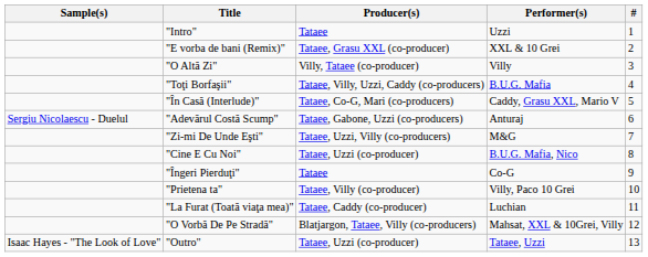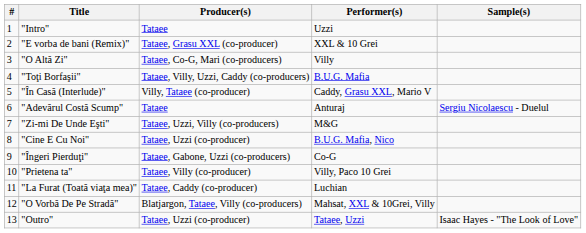 <table class="wikitable">
 <tr>
-<th>Sample(s)</th>
+<th>#</th>
 <th>Title</th>
 <th>Producer(s)</th>
 <th>Performer(s)</th>
-<th>#</th>
+<th>Sample(s)</th>
 </tr>
 <tr>
-<td></td>
+<td>1</td>
 <td>"Intro"</td>
 <td><a href='#'>Tataee</a></td>
 <td>Uzzi</td>
-<td>1</td>
+<td></td>
 </tr>
 <tr>
-<td></td>
+<td>2</td>
 <td>"E vorba de bani (Remix)"</td>
 <td><a href='#'>Tataee</a>, <a href='#'>Grasu XXL</a> (co-producer)</td>
 <td>XXL & 10 Grei</td>
-<td>2</td>
+<td></td>
 </tr>
 <tr>
+<td>3</td>
+<td>"O Altă Zi"</td>
+<td><a href='#'>Tataee</a>, Co-G, Mari (co-producers)</td>
+<td>Villy</td>
 <td></td>
-<td>"O Altă Zi"</td>
-<td>Villy, <a href='#'>Tataee</a> (co-producer)</td>
-<td>Villy</td>
-<td>3</td>
 </tr>
 <tr>
-<td></td>
+<td>4</td>
 <td>"Toţi Borfaşii"</td>
 <td><a href='#'>Tataee</a>, Villy, Uzzi, Caddy (co-producers)</td>
 <td><a href='#'>B.U.G. Mafia</a></td>
-<td>4</td>
+<td></td>
 </tr>
 <tr>
+<td>5</td>
+<td>"În Casă (Interlude)"</td>
+<td>Villy, <a href='#'>Tataee</a> (co-producer)</td>
+<td>Caddy, <a href='#'>Grasu XXL</a>, Mario V</td>
 <td></td>
-<td>"În Casă (Interlude)"</td>
-<td><a href='#'>Tataee</a>, Co-G, Mari (co-producers)</td>
-<td>Caddy, <a href='#'>Grasu XXL</a>, Mario V</td>
-<td>5</td>
 </tr>
 <tr>
+<td>6</td>
+<td>"Adevărul Costă Scump"</td>
+<td><a href='#'>Tataee</a></td>
+<td>Anturaj</td>
 <td><a href='#'>Sergiu Nicolaescu</a> - Duelul</td>
-<td>"Adevărul Costă Scump"</td>
-<td><a href='#'>Tataee</a>, Gabone, Uzzi (co-producers)</td>
-<td>Anturaj</td>
-<td>6</td>
 </tr>
 <tr>
-<td></td>
+<td>7</td>
 <td>"Zi-mi De Unde Eşti"</td>
 <td><a href='#'>Tataee</a>, Uzzi, Villy (co-producers)</td>
 <td>M&G</td>
-<td>7</td>
+<td></td>
 </tr>
 <tr>
-<td></td>
+<td>8</td>
 <td>"Cine E Cu Noi"</td>
 <td><a href='#'>Tataee</a>, Uzzi (co-producer)</td>
 <td><a href='#'>B.U.G. Mafia</a>, <a href='#'>Nico</a></td>
-<td>8</td>
+<td></td>
 </tr>
 <tr>
+<td>9</td>
+<td>"Îngeri Pierduţi"</td>
+<td><a href='#'>Tataee</a>, Gabone, Uzzi (co-producers)</td>
+<td>Co-G</td>
 <td></td>
-<td>"Îngeri Pierduţi"</td>
-<td><a href='#'>Tataee</a></td>
-<td>Co-G</td>
-<td>9</td>
 </tr>
 <tr>
-<td></td>
+<td>10</td>
 <td>"Prietena ta"</td>
 <td><a href='#'>Tataee</a>, Villy (co-producer)</td>
 <td>Villy, Paco 10 Grei</td>
-<td>10</td>
+<td></td>
 </tr>
 <tr>
-<td></td>
+<td>11</td>
 <td>"La Furat (Toată viaţa mea)"</td>
 <td><a href='#'>Tataee</a>, Caddy (co-producer)</td>
 <td>Luchian</td>
-<td>11</td>
+<td></td>
 </tr>
 <tr>
-<td></td>
+<td>12</td>
 <td>"O Vorbă De Pe Stradă"</td>
 <td>Blatjargon, <a href='#'>Tataee</a>, Villy (co-producers)</td>
 <td>Mahsat, <a href='#'>XXL</a> & 10Grei, Villy</td>
-<td>12</td>
+<td></td>
 </tr>
 <tr>
-<td>Isaac Hayes - "The Look of Love"</td>
+<td>13</td>
 <td>"Outro"</td>
 <td><a href='#'>Tataee</a>, Uzzi (co-producer)</td>
 <td><a href='#'>Tataee</a>, <a href='#'>Uzzi</a></td>
-<td>13</td>
+<td>Isaac Hayes - "The Look of Love"</td>
 </tr>
 </table>
